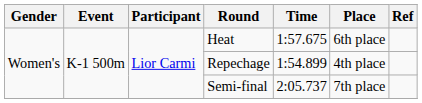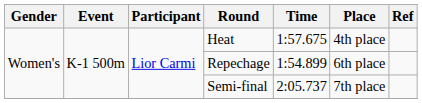 <table class="wikitable" style="font-size: 95%;">
 <tr>
 <th>Gender</th>
 <th>Event</th>
 <th>Participant</th>
 <th>Round</th>
 <th>Time</th>
 <th>Place</th>
 <th>Ref</th>
 </tr>
 <tr>
 <td rowspan="3">Women's</td>
 <td rowspan="3">K-1 500m</td>
 <td rowspan="3"><a href='#'>Lior Carmi</a></td>
 <td>Heat</td>
 <td>1:57.675</td>
-<td>6th place</td>
+<td>4th place</td>
 <td></td>
 </tr>
 <tr>
 <td>Repechage</td>
 <td>1:54.899</td>
-<td>4th place</td>
+<td>6th place</td>
 <td></td>
 </tr>
 <tr>
 <td>Semi-final</td>
 <td>2:05.737</td>
 <td>7th place</td>
 <td></td>
 </tr>
 <tr>
 </tr>
 </table>
